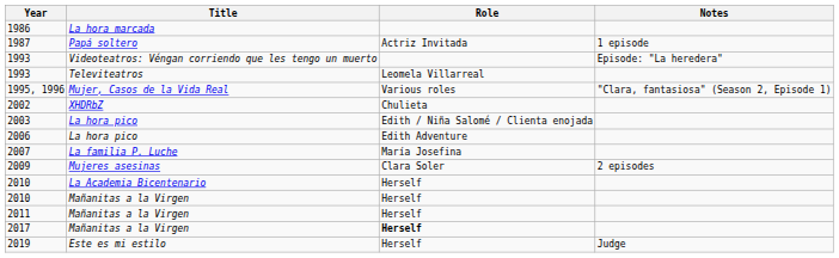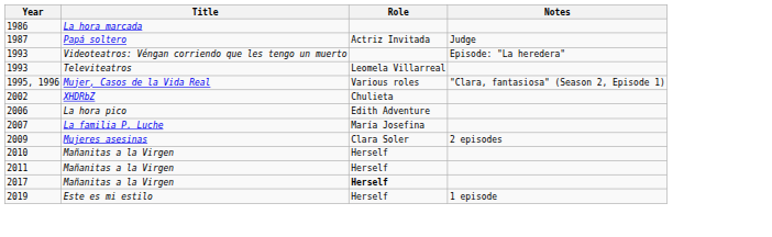 <table class="wikitable sortable">
 <tr>
 <th>Year</th>
 <th>Title</th>
 <th>Role</th>
 <th>Notes</th>
 </tr>
 <tr>
 <td>1986</td>
 <td><em><a href='#'>La hora marcada</a></em></td>
 <td></td>
 <td></td>
 </tr>
 <tr>
 <td>1987</td>
 <td><em><a href='#'>Papá soltero</a></em></td>
 <td>Actriz Invitada</td>
-<td>1 episode</td>
+<td>Judge</td>
 </tr>
 <tr>
 <td>1993</td>
 <td><em>Videoteatros: Véngan corriendo que les tengo un muerto</em></td>
 <td></td>
 <td>Episode: "La heredera"</td>
 </tr>
 <tr>
 <td>1993</td>
 <td><em>Televiteatros</em></td>
 <td>Leomela Villarreal</td>
 <td></td>
 </tr>
 <tr>
 <td>1995, 1996</td>
 <td><em><a href='#'>Mujer, Casos de la Vida Real</a></em></td>
 <td>Various roles</td>
 <td>"Clara, fantasiosa" (Season 2, Episode 1)</td>
 </tr>
 <tr>
 <td>2002</td>
 <td><em><a href='#'>XHDRbZ</a></em></td>
 <td>Chulieta</td>
 <td></td>
 </tr>
 <tr>
-<td>2003</td>
-<td><em><a href='#'>La hora pico</a></em></td>
-<td>Edith / Niña Salomé / Clienta enojada</td>
-<td></td>
-</tr>
-<tr>
 <td>2006</td>
 <td><em>La hora pico</em></td>
 <td>Edith Adventure</td>
 <td></td>
 </tr>
 <tr>
 <td>2007</td>
 <td><em><a href='#'>La familia P. Luche</a></em></td>
 <td>María Josefina</td>
 <td></td>
 </tr>
 <tr>
 <td>2009</td>
 <td><em><a href='#'>Mujeres asesinas</a></em></td>
 <td>Clara Soler</td>
 <td>2 episodes</td>
-</tr>
-<tr>
-<td>2010</td>
-<td><em><a href='#'>La Academia Bicentenario</a></em></td>
-<td>Herself</td>
-<td></td>
 </tr>
 <tr>
 <td>2010</td>
 <td><em>Mañanitas a la Virgen</em></td>
 <td>Herself</td>
 <td></td>
 </tr>
 <tr>
 <td>2011</td>
 <td><em>Mañanitas a la Virgen</em></td>
 <td>Herself</td>
 <td></td>
 </tr>
 <tr>
 <td>2017</td>
 <td><em>Mañanitas a la Virgen</em></td>
 <td><strong>Herself</strong></td>
 <td></td>
 </tr>
 <tr>
 <td>2019</td>
 <td><em>Este es mi estilo</em></td>
 <td>Herself</td>
-<td>Judge</td>
+<td>1 episode</td>
 </tr>
 </table>
